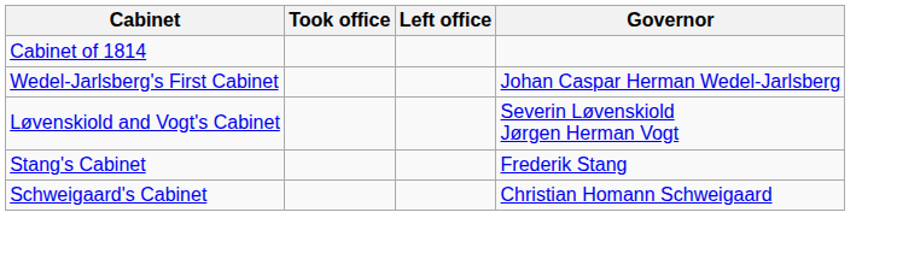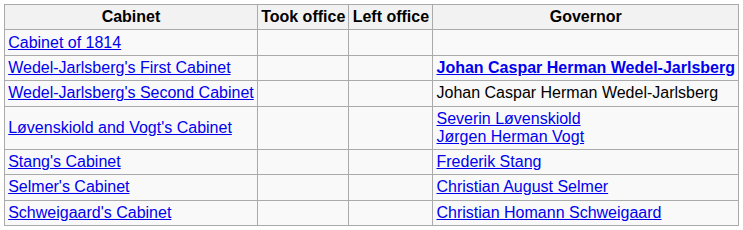 <table class=wikitable>
 <tr align="left">
 <th>Cabinet</th>
 <th>Took office</th>
 <th>Left office</th>
 <th>Governor</th>
 </tr>
 <tr>
 <td><a href='#'>Cabinet of 1814</a></td>
 <td></td>
 <td></td>
 </tr>
 <tr>
 <td><a href='#'>Wedel-Jarlsberg's First Cabinet</a></td>
 <td></td>
 <td></td>
-<td><a href='#'>Johan Caspar Herman Wedel-Jarlsberg</a></td>
+<td><strong><a href='#'>Johan Caspar Herman Wedel-Jarlsberg</a></strong></td>
+</tr>
+<tr>
+<td><a href='#'>Wedel-Jarlsberg's Second Cabinet</a></td>
+<td></td>
+<td></td>
+<td>Johan Caspar Herman Wedel-Jarlsberg</td>
 </tr>
 <tr>
 <td><a href='#'>Løvenskiold and Vogt's Cabinet</a></td>
 <td></td>
 <td></td>
 <td><a href='#'>Severin Løvenskiold</a><br><a href='#'>Jørgen Herman Vogt</a></td>
 </tr>
 <tr>
 <td><a href='#'>Stang's Cabinet</a></td>
 <td></td>
 <td></td>
 <td><a href='#'>Frederik Stang</a></td>
 </tr>
 <tr>
+<td><a href='#'>Selmer's Cabinet</a></td>
+<td></td>
+<td></td>
+<td><a href='#'>Christian August Selmer</a></td>
+</tr>
+<tr>
 <td><a href='#'>Schweigaard's Cabinet</a></td>
 <td></td>
 <td></td>
 <td><a href='#'>Christian Homann Schweigaard</a></td>
 </tr>
 </table>
